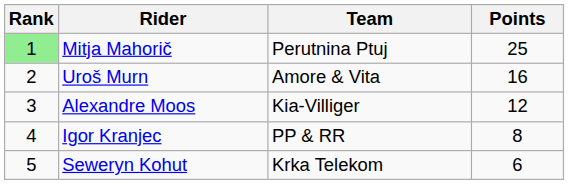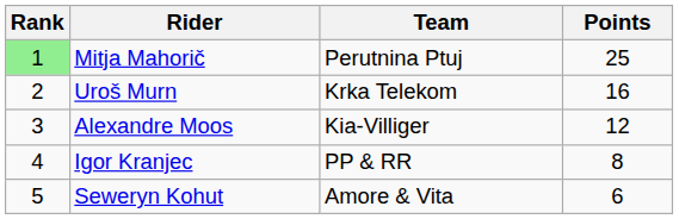 <table class="wikitable">
 <tr>
 <th>Rank</th>
 <th>Rider</th>
 <th>Team</th>
 <th>Points</th>
 </tr>
 <tr>
 <td align=center style="background: lightgreen;">1</td>
 <td width=175> <a href='#'>Mitja Mahorič</a> </td>
 <td width=170>Perutnina Ptuj</td>
 <td width=72 align=center>25</td>
 </tr>
 <tr>
 <td align=center>2</td>
 <td> <a href='#'>Uroš Murn</a> </td>
-<td>Amore & Vita</td>
+<td>Krka Telekom</td>
 <td align=center>16</td>
 </tr>
 <tr>
 <td align=center>3</td>
 <td> <a href='#'>Alexandre Moos</a></td>
 <td>Kia-Villiger</td>
 <td align=center>12</td>
 </tr>
 <tr>
 <td align=center>4</td>
 <td> <a href='#'>Igor Kranjec</a></td>
 <td>PP & RR</td>
 <td align=center>8</td>
 </tr>
 <tr>
 <td align=center>5</td>
 <td> <a href='#'>Seweryn Kohut</a></td>
-<td>Krka Telekom</td>
+<td>Amore & Vita</td>
 <td align=center>6</td>
 </tr>
 </table>
